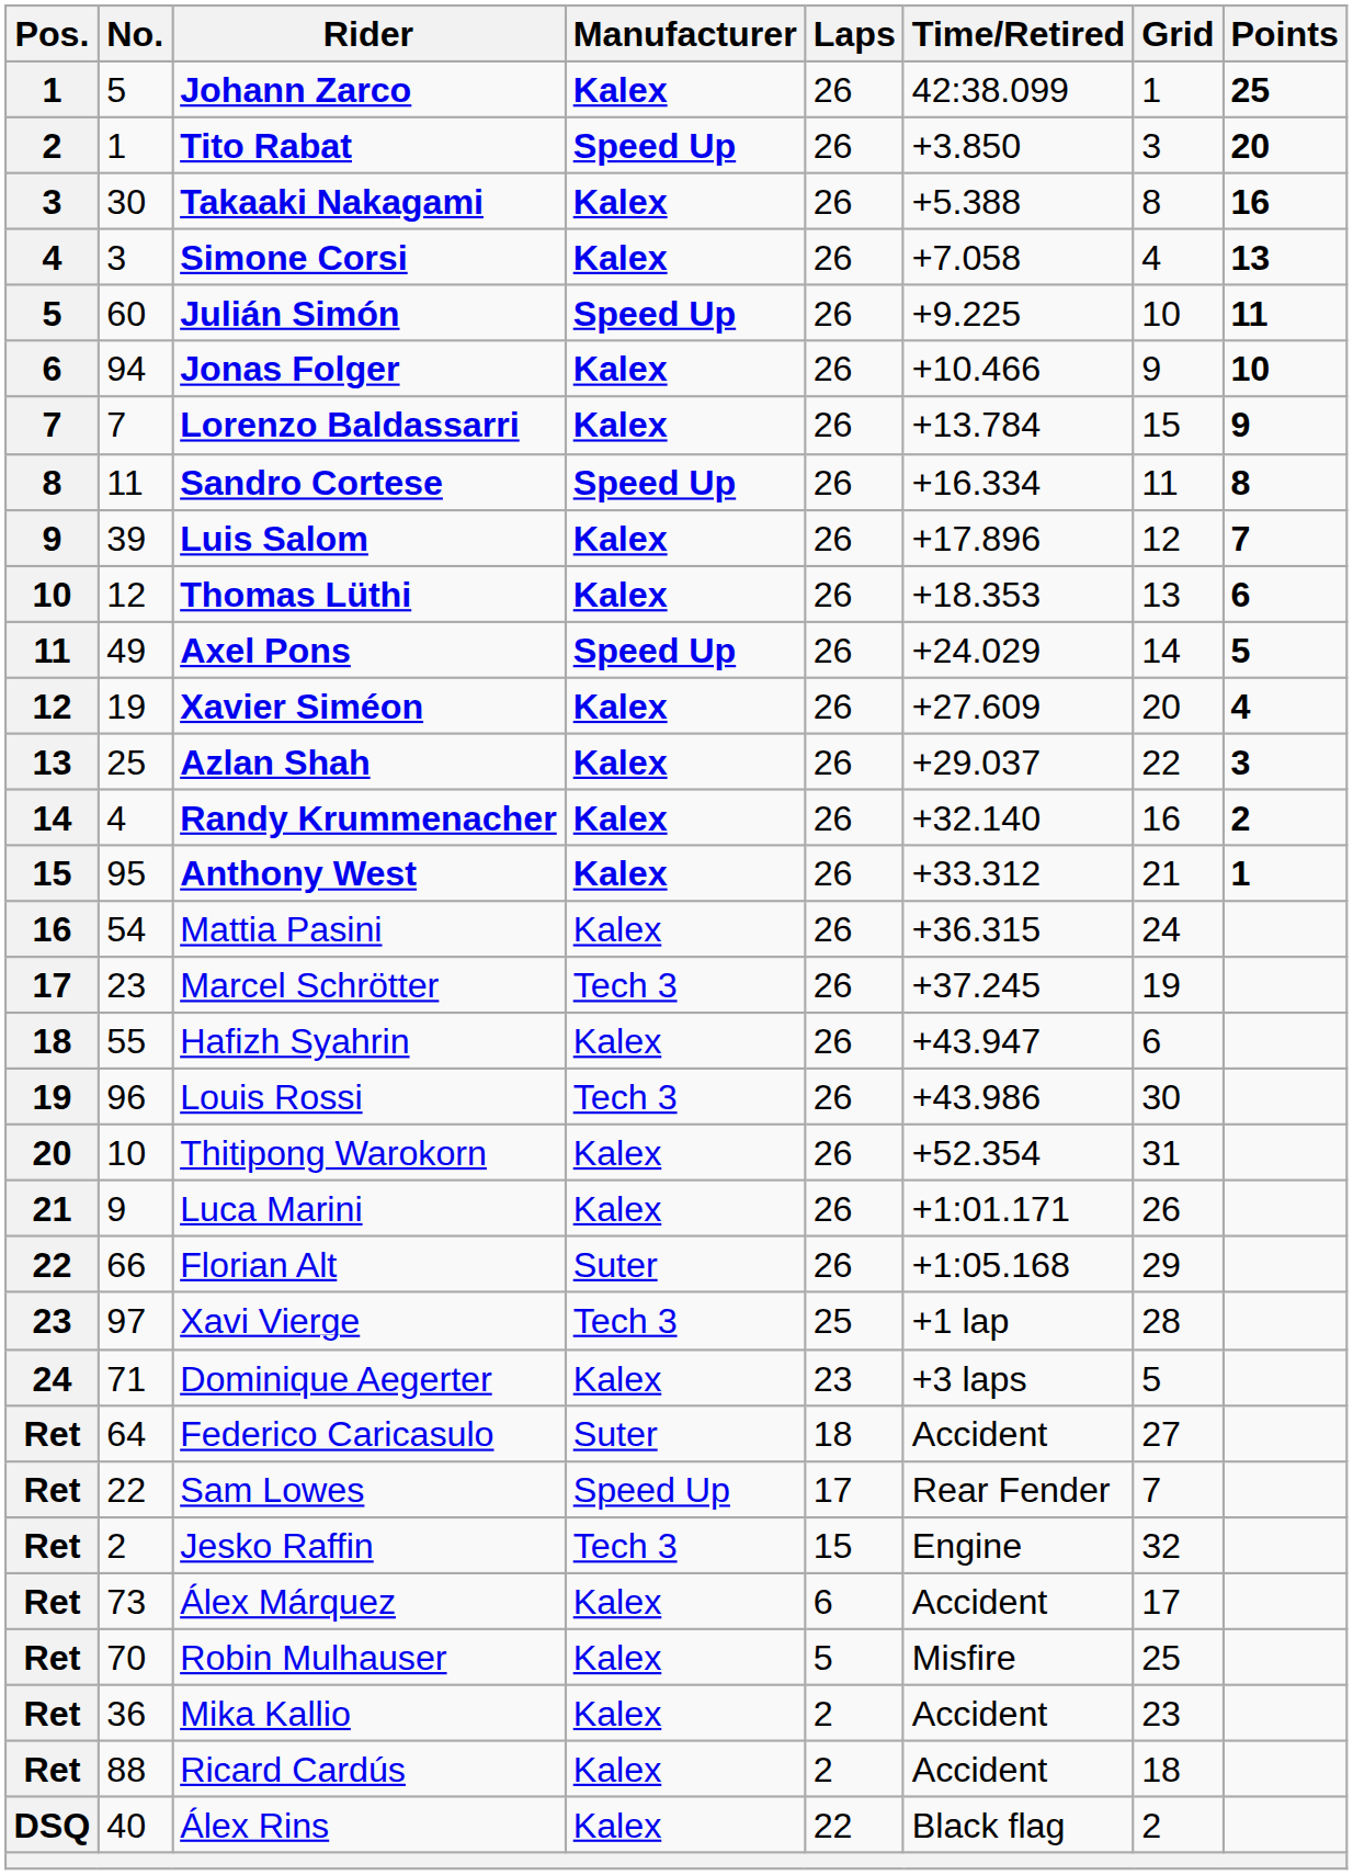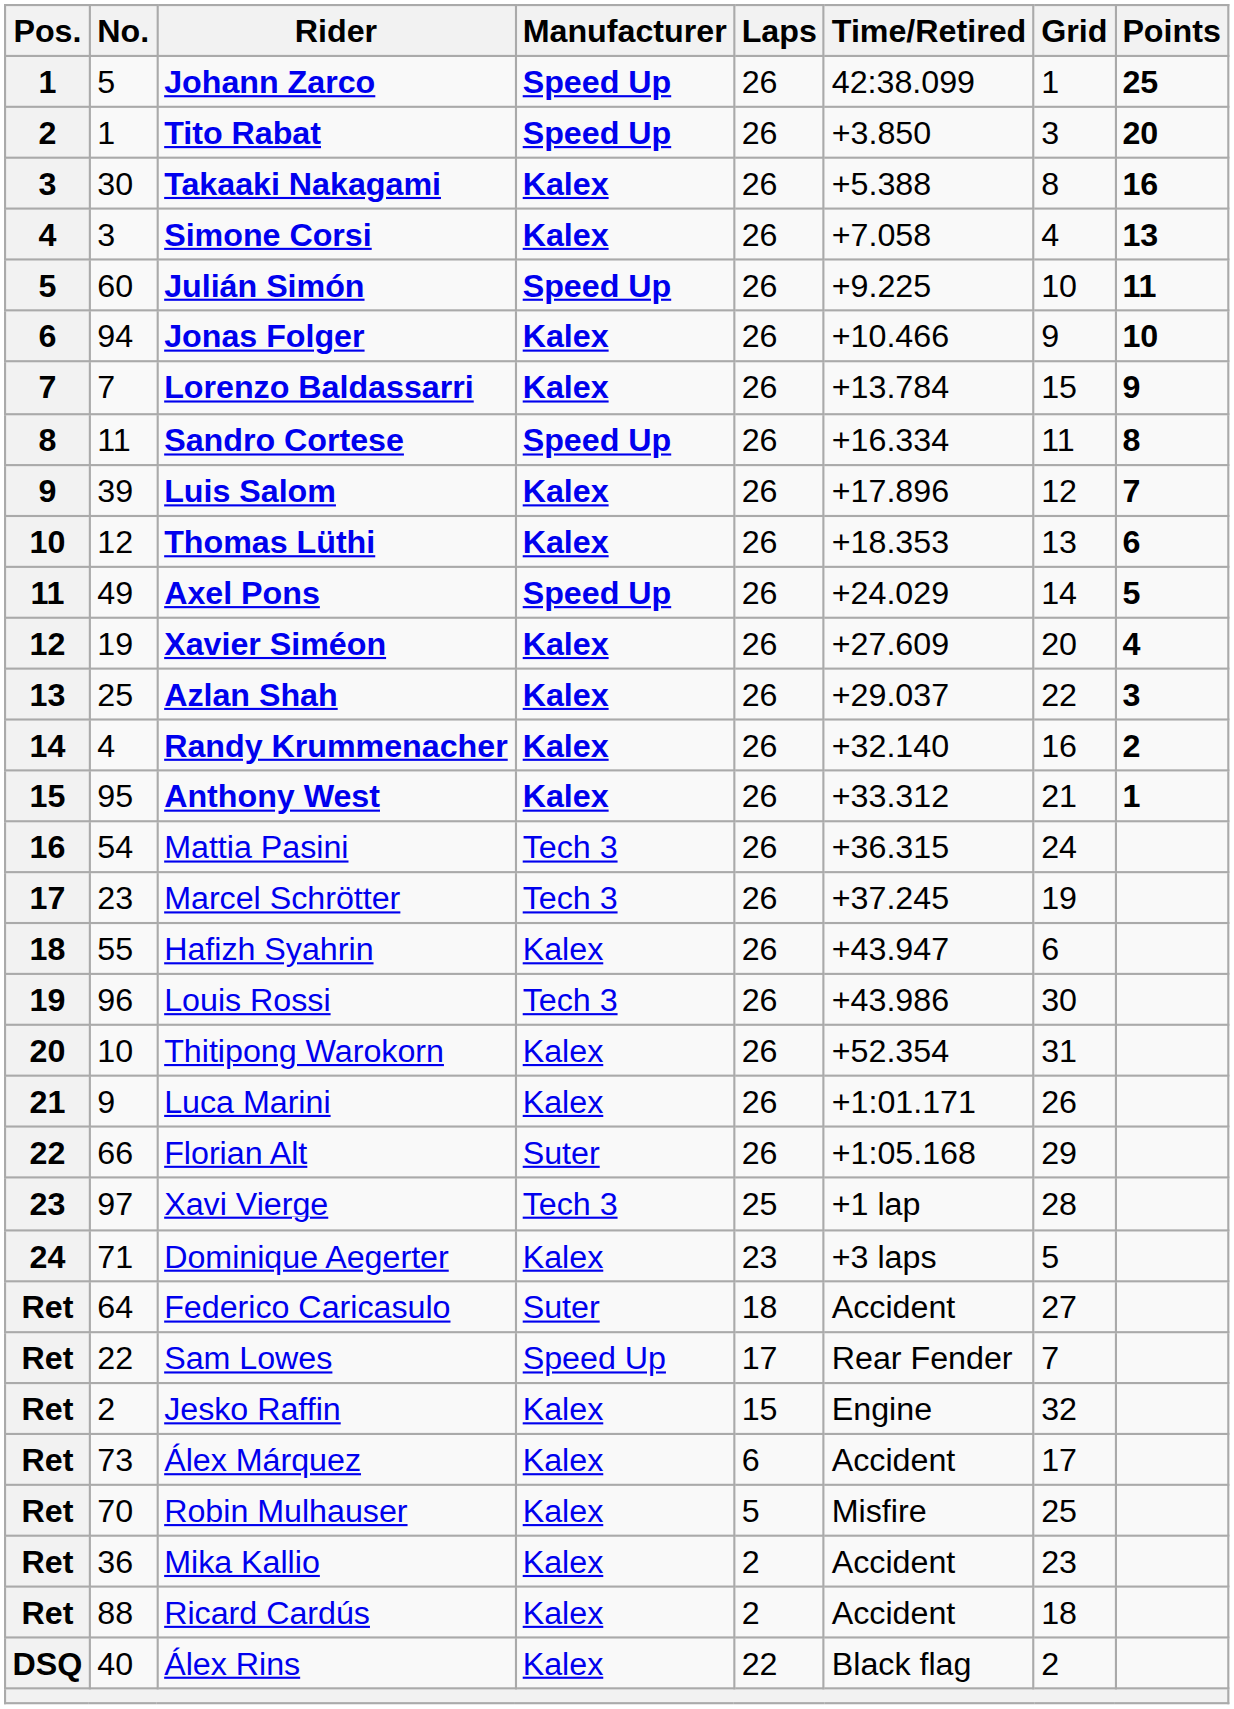 <table class="wikitable" style="font-size: 95%;">
 <tr>
 <th>Pos.</th>
 <th>No.</th>
 <th>Rider</th>
 <th>Manufacturer</th>
 <th>Laps</th>
 <th>Time/Retired</th>
 <th>Grid</th>
 <th>Points</th>
 </tr>
 <tr>
 <th>1</th>
 <td>5</td>
 <td> <strong><a href='#'>Johann Zarco</a></strong></td>
-<td><strong><a href='#'>Kalex</a></strong></td>
+<td><strong><a href='#'>Speed Up</a></strong></td>
 <td>26</td>
 <td>42:38.099</td>
 <td>1</td>
 <td><strong>25</strong></td>
 </tr>
 <tr>
 <th>2</th>
 <td>1</td>
 <td> <strong><a href='#'>Tito Rabat</a></strong></td>
 <td><strong><a href='#'>Speed Up</a></strong></td>
 <td>26</td>
 <td>+3.850</td>
 <td>3</td>
 <td><strong>20</strong></td>
 </tr>
 <tr>
 <th>3</th>
 <td>30</td>
 <td> <strong><a href='#'>Takaaki Nakagami</a></strong></td>
 <td><strong><a href='#'>Kalex</a></strong></td>
 <td>26</td>
 <td>+5.388</td>
 <td>8</td>
 <td><strong>16</strong></td>
 </tr>
 <tr>
 <th>4</th>
 <td>3</td>
 <td> <strong><a href='#'>Simone Corsi</a></strong></td>
 <td><strong><a href='#'>Kalex</a></strong></td>
 <td>26</td>
 <td>+7.058</td>
 <td>4</td>
 <td><strong>13</strong></td>
 </tr>
 <tr>
 <th>5</th>
 <td>60</td>
 <td> <strong><a href='#'>Julián Simón</a></strong></td>
 <td><strong><a href='#'>Speed Up</a></strong></td>
 <td>26</td>
 <td>+9.225</td>
 <td>10</td>
 <td><strong>11</strong></td>
 </tr>
 <tr>
 <th>6</th>
 <td>94</td>
 <td> <strong><a href='#'>Jonas Folger</a></strong></td>
 <td><strong><a href='#'>Kalex</a></strong></td>
 <td>26</td>
 <td>+10.466</td>
 <td>9</td>
 <td><strong>10</strong></td>
 </tr>
 <tr>
 <th>7</th>
 <td>7</td>
 <td> <strong><a href='#'>Lorenzo Baldassarri</a></strong></td>
 <td><strong><a href='#'>Kalex</a></strong></td>
 <td>26</td>
 <td>+13.784</td>
 <td>15</td>
 <td><strong>9</strong></td>
 </tr>
 <tr>
 <th>8</th>
 <td>11</td>
 <td> <strong><a href='#'>Sandro Cortese</a></strong></td>
 <td><strong><a href='#'>Speed Up</a></strong></td>
 <td>26</td>
 <td>+16.334</td>
 <td>11</td>
 <td><strong>8</strong></td>
 </tr>
 <tr>
 <th>9</th>
 <td>39</td>
 <td> <strong><a href='#'>Luis Salom</a></strong></td>
 <td><strong><a href='#'>Kalex</a></strong></td>
 <td>26</td>
 <td>+17.896</td>
 <td>12</td>
 <td><strong>7</strong></td>
 </tr>
 <tr>
 <th>10</th>
 <td>12</td>
 <td> <strong><a href='#'>Thomas Lüthi</a></strong></td>
 <td><strong><a href='#'>Kalex</a></strong></td>
 <td>26</td>
 <td>+18.353</td>
 <td>13</td>
 <td><strong>6</strong></td>
 </tr>
 <tr>
 <th>11</th>
 <td>49</td>
 <td> <strong><a href='#'>Axel Pons</a></strong></td>
 <td><strong><a href='#'>Speed Up</a></strong></td>
 <td>26</td>
 <td>+24.029</td>
 <td>14</td>
 <td><strong>5</strong></td>
 </tr>
 <tr>
 <th>12</th>
 <td>19</td>
 <td> <strong><a href='#'>Xavier Siméon</a></strong></td>
 <td><strong><a href='#'>Kalex</a></strong></td>
 <td>26</td>
 <td>+27.609</td>
 <td>20</td>
 <td><strong>4</strong></td>
 </tr>
 <tr>
 <th>13</th>
 <td>25</td>
 <td> <strong><a href='#'>Azlan Shah</a></strong></td>
 <td><strong><a href='#'>Kalex</a></strong></td>
 <td>26</td>
 <td>+29.037</td>
 <td>22</td>
 <td><strong>3</strong></td>
 </tr>
 <tr>
 <th>14</th>
 <td>4</td>
 <td> <strong><a href='#'>Randy Krummenacher</a></strong></td>
 <td><strong><a href='#'>Kalex</a></strong></td>
 <td>26</td>
 <td>+32.140</td>
 <td>16</td>
 <td><strong>2</strong></td>
 </tr>
 <tr>
 <th>15</th>
 <td>95</td>
 <td> <strong><a href='#'>Anthony West</a></strong></td>
 <td><strong><a href='#'>Kalex</a></strong></td>
 <td>26</td>
 <td>+33.312</td>
 <td>21</td>
 <td><strong>1</strong></td>
 </tr>
 <tr>
 <th>16</th>
 <td>54</td>
 <td> <a href='#'>Mattia Pasini</a></td>
-<td><a href='#'>Kalex</a></td>
+<td><a href='#'>Tech 3</a></td>
 <td>26</td>
 <td>+36.315</td>
 <td>24</td>
 <td></td>
 </tr>
 <tr>
 <th>17</th>
 <td>23</td>
 <td> <a href='#'>Marcel Schrötter</a></td>
 <td><a href='#'>Tech 3</a></td>
 <td>26</td>
 <td>+37.245</td>
 <td>19</td>
 <td></td>
 </tr>
 <tr>
 <th>18</th>
 <td>55</td>
 <td> <a href='#'>Hafizh Syahrin</a></td>
 <td><a href='#'>Kalex</a></td>
 <td>26</td>
 <td>+43.947</td>
 <td>6</td>
 <td></td>
 </tr>
 <tr>
 <th>19</th>
 <td>96</td>
 <td> <a href='#'>Louis Rossi</a></td>
 <td><a href='#'>Tech 3</a></td>
 <td>26</td>
 <td>+43.986</td>
 <td>30</td>
 <td></td>
 </tr>
 <tr>
 <th>20</th>
 <td>10</td>
 <td> <a href='#'>Thitipong Warokorn</a></td>
 <td><a href='#'>Kalex</a></td>
 <td>26</td>
 <td>+52.354</td>
 <td>31</td>
 <td></td>
 </tr>
 <tr>
 <th>21</th>
 <td>9</td>
 <td> <a href='#'>Luca Marini</a></td>
 <td><a href='#'>Kalex</a></td>
 <td>26</td>
 <td>+1:01.171</td>
 <td>26</td>
 <td></td>
 </tr>
 <tr>
 <th>22</th>
 <td>66</td>
 <td> <a href='#'>Florian Alt</a></td>
 <td><a href='#'>Suter</a></td>
 <td>26</td>
 <td>+1:05.168</td>
 <td>29</td>
 <td></td>
 </tr>
 <tr>
 <th>23</th>
 <td>97</td>
 <td> <a href='#'>Xavi Vierge</a></td>
 <td><a href='#'>Tech 3</a></td>
 <td>25</td>
 <td>+1 lap</td>
 <td>28</td>
 <td></td>
 </tr>
 <tr>
 <th>24</th>
 <td>71</td>
 <td> <a href='#'>Dominique Aegerter</a></td>
 <td><a href='#'>Kalex</a></td>
 <td>23</td>
 <td>+3 laps</td>
 <td>5</td>
 <td></td>
 </tr>
 <tr>
 <th>Ret</th>
 <td>64</td>
 <td> <a href='#'>Federico Caricasulo</a></td>
 <td><a href='#'>Suter</a></td>
 <td>18</td>
 <td>Accident</td>
 <td>27</td>
 <td></td>
 </tr>
 <tr>
 <th>Ret</th>
 <td>22</td>
 <td> <a href='#'>Sam Lowes</a></td>
 <td><a href='#'>Speed Up</a></td>
 <td>17</td>
 <td>Rear Fender</td>
 <td>7</td>
 <td></td>
 </tr>
 <tr>
 <th>Ret</th>
 <td>2</td>
 <td> <a href='#'>Jesko Raffin</a></td>
-<td><a href='#'>Tech 3</a></td>
+<td><a href='#'>Kalex</a></td>
 <td>15</td>
 <td>Engine</td>
 <td>32</td>
 <td></td>
 </tr>
 <tr>
 <th>Ret</th>
 <td>73</td>
 <td> <a href='#'>Álex Márquez</a></td>
 <td><a href='#'>Kalex</a></td>
 <td>6</td>
 <td>Accident</td>
 <td>17</td>
 <td></td>
 </tr>
 <tr>
 <th>Ret</th>
 <td>70</td>
 <td> <a href='#'>Robin Mulhauser</a></td>
 <td><a href='#'>Kalex</a></td>
 <td>5</td>
 <td>Misfire</td>
 <td>25</td>
 <td></td>
 </tr>
 <tr>
 <th>Ret</th>
 <td>36</td>
 <td> <a href='#'>Mika Kallio</a></td>
 <td><a href='#'>Kalex</a></td>
 <td>2</td>
 <td>Accident</td>
 <td>23</td>
 <td></td>
 </tr>
 <tr>
 <th>Ret</th>
 <td>88</td>
 <td> <a href='#'>Ricard Cardús</a></td>
 <td><a href='#'>Kalex</a></td>
 <td>2</td>
 <td>Accident</td>
 <td>18</td>
 <td></td>
 </tr>
 <tr>
 <th>DSQ</th>
 <td>40</td>
 <td> <a href='#'>Álex Rins</a></td>
 <td><a href='#'>Kalex</a></td>
 <td>22</td>
 <td>Black flag</td>
 <td>2</td>
 <td></td>
 </tr>
 <tr>
 <th colspan=8></th>
 </tr>
 </table>
